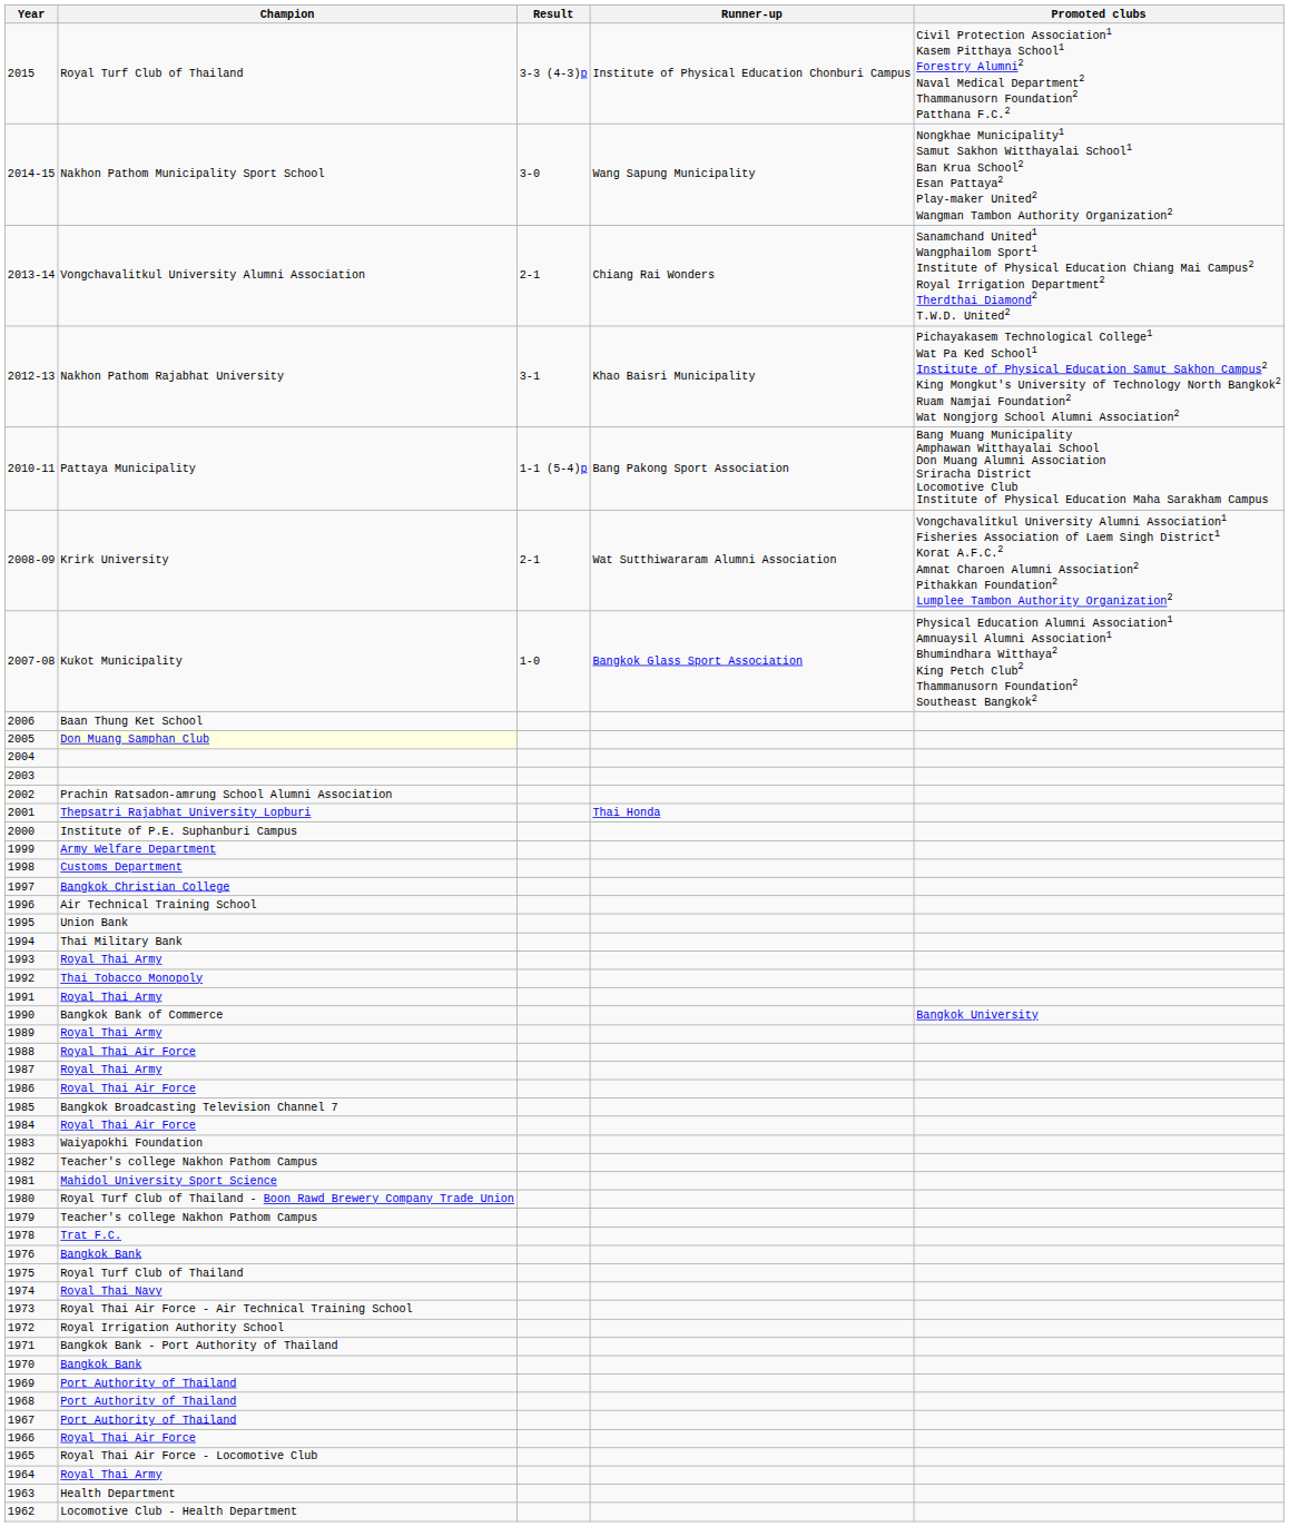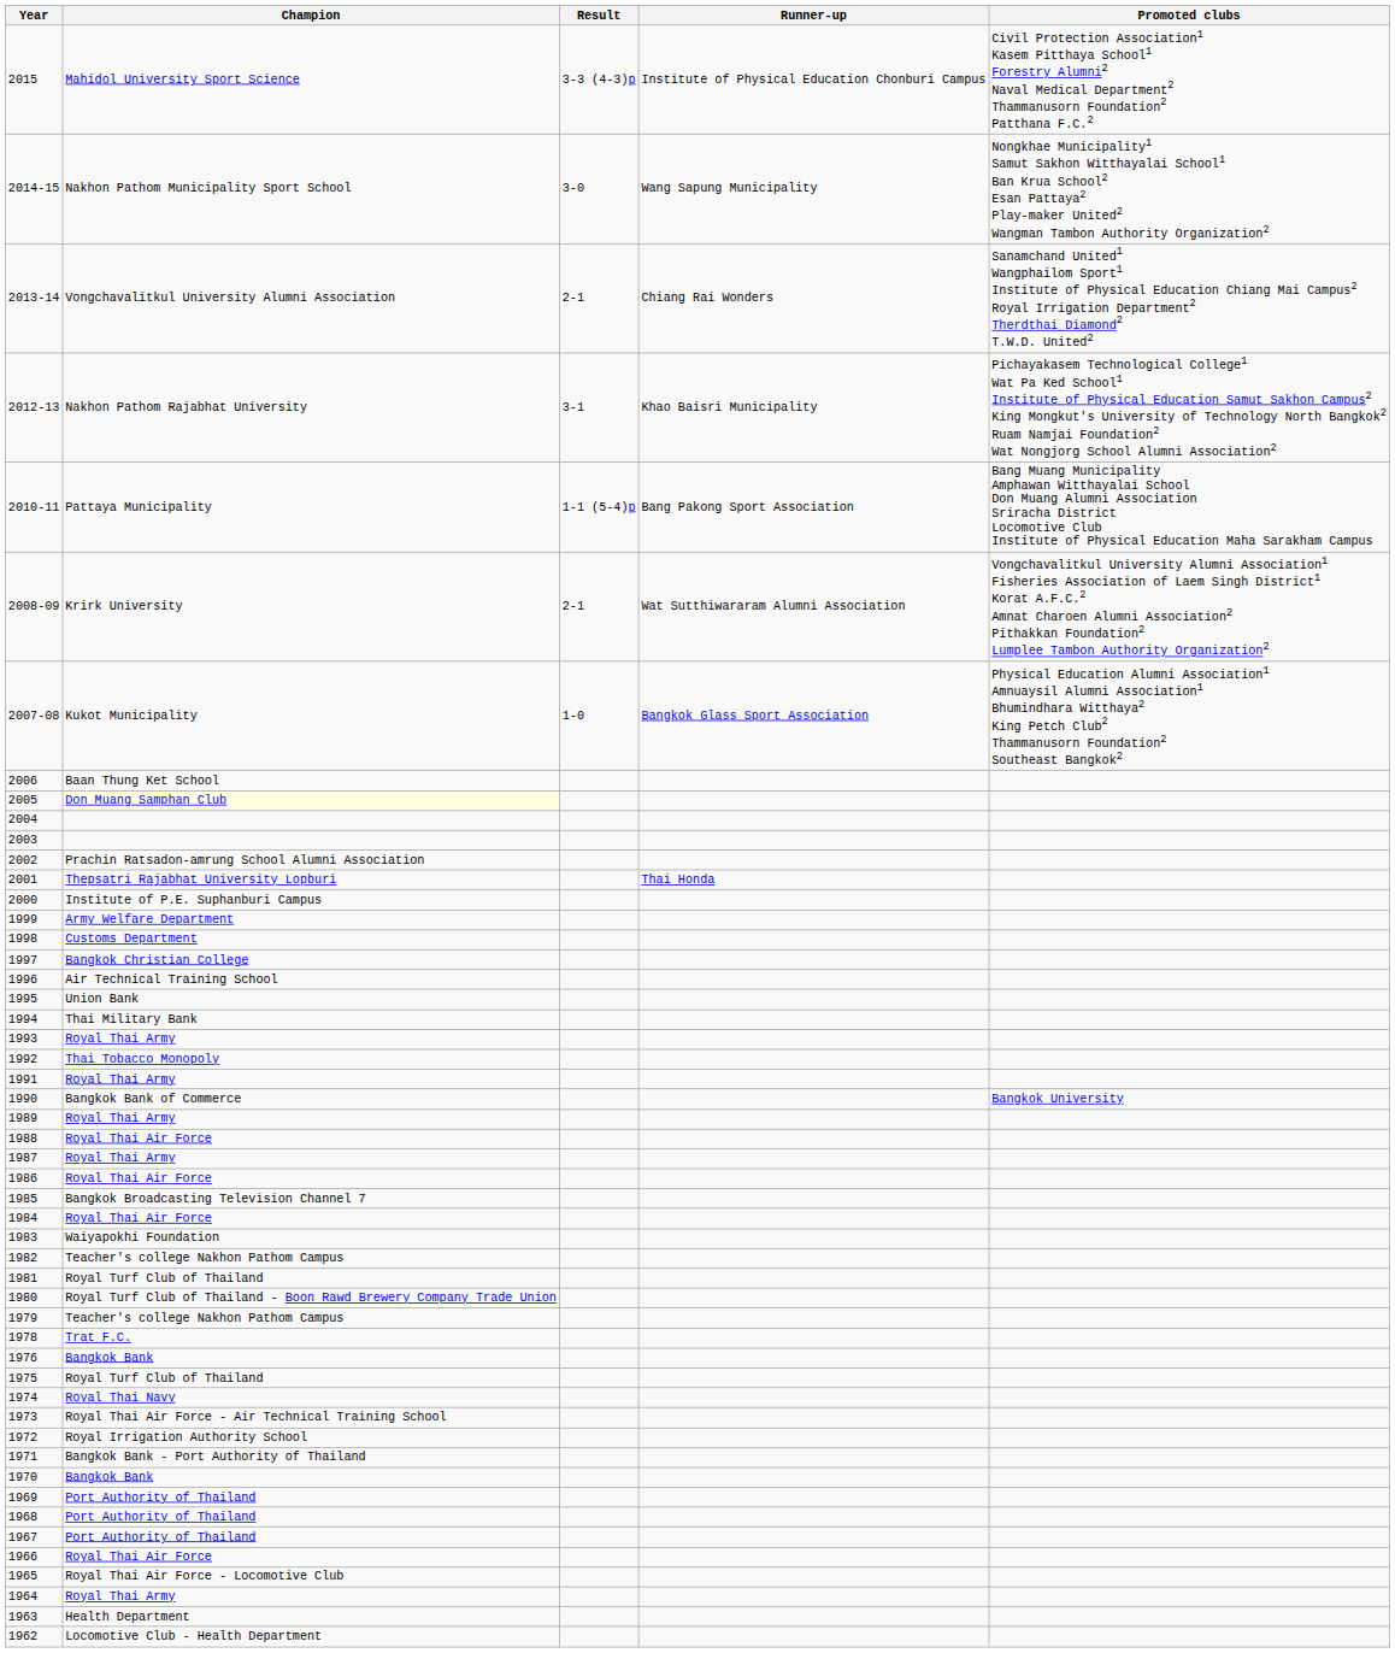 <table class="wikitable">
 <tr>
 <th>Year</th>
 <th>Champion</th>
 <th>Result</th>
 <th>Runner-up</th>
 <th>Promoted clubs</th>
 </tr>
 <tr>
 <td>2015</td>
-<td>Royal Turf Club of Thailand</td>
+<td><a href='#'>Mahidol University Sport Science</a></td>
 <td>3-3 (4-3)<a href='#'>p</a></td>
 <td>Institute of Physical Education Chonburi Campus</td>
 <td>Civil Protection Association<sup>1</sup><br>Kasem Pitthaya School<sup>1</sup><br><a href='#'>Forestry Alumni</a><sup>2</sup><br>Naval Medical Department<sup>2</sup><br>Thammanusorn Foundation<sup>2</sup><br>Patthana F.C.<sup>2</sup></td>
 </tr>
 <tr>
 <td>2014-15</td>
 <td>Nakhon Pathom Municipality Sport School</td>
 <td>3-0</td>
 <td>Wang Sapung Municipality</td>
 <td>Nongkhae Municipality<sup>1</sup><br>Samut Sakhon Witthayalai School<sup>1</sup><br>Ban Krua School<sup>2</sup><br>Esan Pattaya<sup>2</sup><br>Play-maker United<sup>2</sup><br>Wangman Tambon Authority Organization<sup>2</sup></td>
 </tr>
 <tr>
 <td>2013-14</td>
 <td>Vongchavalitkul University Alumni Association</td>
 <td>2-1</td>
 <td>Chiang Rai Wonders</td>
 <td>Sanamchand United<sup>1</sup><br>Wangphailom Sport<sup>1</sup><br>Institute of Physical Education Chiang Mai Campus<sup>2</sup><br>Royal Irrigation Department<sup>2</sup><br><a href='#'>Therdthai Diamond</a><sup>2</sup><br>T.W.D. United<sup>2</sup></td>
 </tr>
 <tr>
 <td>2012-13</td>
 <td>Nakhon Pathom Rajabhat University</td>
 <td>3-1</td>
 <td>Khao Baisri Municipality</td>
 <td>Pichayakasem Technological College<sup>1</sup><br>Wat Pa Ked School<sup>1</sup><br><a href='#'>Institute of Physical Education Samut Sakhon Campus</a><sup>2</sup><br>King Mongkut's University of Technology North Bangkok<sup>2</sup><br>Ruam Namjai Foundation<sup>2</sup><br>Wat Nongjorg School Alumni Association<sup>2</sup></td>
 </tr>
 <tr>
 <td>2010-11</td>
 <td>Pattaya Municipality</td>
 <td>1-1 (5-4)<a href='#'>p</a></td>
 <td>Bang Pakong Sport Association</td>
 <td>Bang Muang Municipality<br>Amphawan Witthayalai School<br>Don Muang Alumni Association<br>Sriracha District<br>Locomotive Club<br>Institute of Physical Education Maha Sarakham Campus</td>
 </tr>
 <tr>
 <td>2008-09</td>
 <td>Krirk University</td>
 <td>2-1</td>
 <td>Wat Sutthiwararam Alumni Association</td>
 <td>Vongchavalitkul University Alumni Association<sup>1</sup><br>Fisheries Association of Laem Singh District<sup>1</sup><br>Korat A.F.C.<sup>2</sup><br>Amnat Charoen Alumni Association<sup>2</sup><br>Pithakkan Foundation<sup>2</sup><br><a href='#'>Lumplee Tambon Authority Organization</a><sup>2</sup></td>
 </tr>
 <tr>
 <td>2007-08</td>
 <td>Kukot Municipality</td>
 <td>1-0</td>
 <td><a href='#'>Bangkok Glass Sport Association</a></td>
 <td>Physical Education Alumni Association<sup>1</sup><br>Amnuaysil Alumni Association<sup>1</sup><br>Bhumindhara Witthaya<sup>2</sup><br>King Petch Club<sup>2</sup><br>Thammanusorn Foundation<sup>2</sup><br>Southeast Bangkok<sup>2</sup></td>
 </tr>
 <tr>
 <td>2006</td>
 <td>Baan Thung Ket School</td>
 <td></td>
 <td></td>
 <td></td>
 </tr>
 <tr>
 <td>2005</td>
 <td style="background: lightyellow;"><a href='#'>Don Muang Samphan Club</a></td>
 <td></td>
 <td></td>
 <td></td>
 </tr>
 <tr>
 <td>2004</td>
 <td></td>
 <td></td>
 <td></td>
 <td></td>
 </tr>
 <tr>
 <td>2003</td>
 <td></td>
 <td></td>
 <td></td>
 <td></td>
 </tr>
 <tr>
 <td>2002</td>
 <td>Prachin Ratsadon-amrung School Alumni Association</td>
 <td></td>
 <td></td>
 <td></td>
 </tr>
 <tr>
 <td>2001</td>
 <td><a href='#'>Thepsatri Rajabhat University Lopburi</a></td>
 <td></td>
 <td><a href='#'>Thai Honda</a></td>
 <td></td>
 </tr>
 <tr>
 <td>2000</td>
 <td>Institute of P.E. Suphanburi Campus</td>
 <td></td>
 <td></td>
 <td></td>
 </tr>
 <tr>
 <td>1999</td>
 <td><a href='#'>Army Welfare Department</a></td>
 <td></td>
 <td></td>
 <td></td>
 </tr>
 <tr>
 <td>1998</td>
 <td><a href='#'>Customs Department</a></td>
 <td></td>
 <td></td>
 <td></td>
 </tr>
 <tr>
 <td>1997</td>
 <td><a href='#'>Bangkok Christian College</a></td>
 <td></td>
 <td></td>
 <td></td>
 </tr>
 <tr>
 <td>1996</td>
 <td>Air Technical Training School</td>
 <td></td>
 <td></td>
 <td></td>
 </tr>
 <tr>
 <td>1995</td>
 <td>Union Bank</td>
 <td></td>
 <td></td>
 <td></td>
 </tr>
 <tr>
 <td>1994</td>
 <td>Thai Military Bank</td>
 <td></td>
 <td></td>
 <td></td>
 </tr>
 <tr>
 <td>1993</td>
 <td><a href='#'>Royal Thai Army</a></td>
 <td></td>
 <td></td>
 <td></td>
 </tr>
 <tr>
 <td>1992</td>
 <td><a href='#'>Thai Tobacco Monopoly</a></td>
 <td></td>
 <td></td>
 <td></td>
 </tr>
 <tr>
 <td>1991</td>
 <td><a href='#'>Royal Thai Army</a></td>
 <td></td>
 <td></td>
 <td></td>
 </tr>
 <tr>
 <td>1990</td>
 <td>Bangkok Bank of Commerce</td>
 <td></td>
 <td></td>
 <td><a href='#'>Bangkok University</a></td>
 </tr>
 <tr>
 <td>1989</td>
 <td><a href='#'>Royal Thai Army</a></td>
 <td></td>
 <td></td>
 <td></td>
 </tr>
 <tr>
 <td>1988</td>
 <td><a href='#'>Royal Thai Air Force</a></td>
 <td></td>
 <td></td>
 <td></td>
 </tr>
 <tr>
 <td>1987</td>
 <td><a href='#'>Royal Thai Army</a></td>
 <td></td>
 <td></td>
 <td></td>
 </tr>
 <tr>
 <td>1986</td>
 <td><a href='#'>Royal Thai Air Force</a></td>
 <td></td>
 <td></td>
 <td></td>
 </tr>
 <tr>
 <td>1985</td>
 <td>Bangkok Broadcasting Television Channel 7</td>
 <td></td>
 <td></td>
 <td></td>
 </tr>
 <tr>
 <td>1984</td>
 <td><a href='#'>Royal Thai Air Force</a></td>
 <td></td>
 <td></td>
 <td></td>
 </tr>
 <tr>
 <td>1983</td>
 <td>Waiyapokhi Foundation</td>
 <td></td>
 <td></td>
 <td></td>
 </tr>
 <tr>
 <td>1982</td>
 <td>Teacher's college Nakhon Pathom Campus</td>
 <td></td>
 <td></td>
 <td></td>
 </tr>
 <tr>
 <td>1981</td>
-<td><a href='#'>Mahidol University Sport Science</a></td>
+<td>Royal Turf Club of Thailand</td>
 <td></td>
 <td></td>
 <td></td>
 </tr>
 <tr>
 <td>1980</td>
 <td>Royal Turf Club of Thailand - <a href='#'>Boon Rawd Brewery Company Trade Union</a></td>
 <td></td>
 <td></td>
 <td></td>
 </tr>
 <tr>
 <td>1979</td>
 <td>Teacher's college Nakhon Pathom Campus</td>
 <td></td>
 <td></td>
 <td></td>
 </tr>
 <tr>
 <td>1978</td>
 <td><a href='#'>Trat F.C.</a></td>
 <td></td>
 <td></td>
 <td></td>
 </tr>
 <tr>
 <td>1976</td>
 <td><a href='#'>Bangkok Bank</a></td>
 <td></td>
 <td></td>
 <td></td>
 </tr>
 <tr>
 <td>1975</td>
 <td>Royal Turf Club of Thailand</td>
 <td></td>
 <td></td>
 <td></td>
 </tr>
 <tr>
 <td>1974</td>
 <td><a href='#'>Royal Thai Navy</a></td>
 <td></td>
 <td></td>
 <td></td>
 </tr>
 <tr>
 <td>1973</td>
 <td>Royal Thai Air Force - Air Technical Training School</td>
 <td></td>
 <td></td>
 <td></td>
 </tr>
 <tr>
 <td>1972</td>
 <td>Royal Irrigation Authority School</td>
 <td></td>
 <td></td>
 <td></td>
 </tr>
 <tr>
 <td>1971</td>
 <td>Bangkok Bank - Port Authority of Thailand</td>
 <td></td>
 <td></td>
 <td></td>
 </tr>
 <tr>
 <td>1970</td>
 <td><a href='#'>Bangkok Bank</a></td>
 <td></td>
 <td></td>
 <td></td>
 </tr>
 <tr>
 <td>1969</td>
 <td><a href='#'>Port Authority of Thailand</a></td>
 <td></td>
 <td></td>
 <td></td>
 </tr>
 <tr>
 <td>1968</td>
 <td><a href='#'>Port Authority of Thailand</a></td>
 <td></td>
 <td></td>
 <td></td>
 </tr>
 <tr>
 <td>1967</td>
 <td><a href='#'>Port Authority of Thailand</a></td>
 <td></td>
 <td></td>
 <td></td>
 </tr>
 <tr>
 <td>1966</td>
 <td><a href='#'>Royal Thai Air Force</a></td>
 <td></td>
 <td></td>
 <td></td>
 </tr>
 <tr>
 <td>1965</td>
 <td>Royal Thai Air Force - Locomotive Club</td>
 <td></td>
 <td></td>
 <td></td>
 </tr>
 <tr>
 <td>1964</td>
 <td><a href='#'>Royal Thai Army</a></td>
 <td></td>
 <td></td>
 <td></td>
 </tr>
 <tr>
 <td>1963</td>
 <td>Health Department</td>
 <td></td>
 <td></td>
 <td></td>
 </tr>
 <tr>
 <td>1962</td>
 <td>Locomotive Club - Health Department</td>
 <td></td>
 <td></td>
 <td></td>
 </tr>
 </table>
